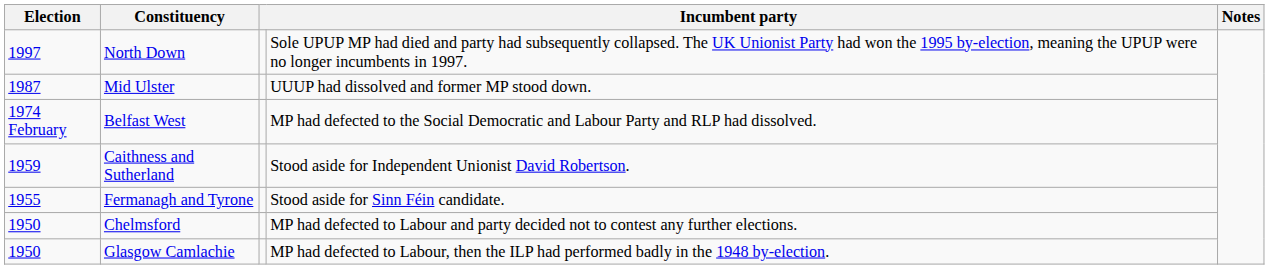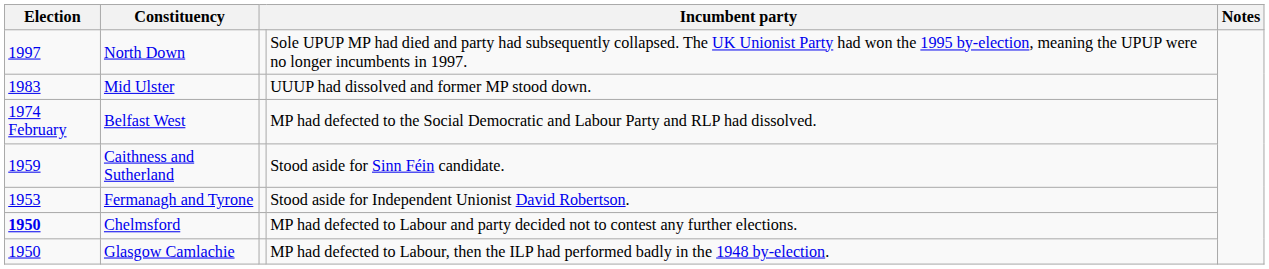 <table class="wikitable">
 <tr>
 <th>Election</th>
 <th>Constituency</th>
 <th colspan=2>Incumbent party</th>
 <th>Notes</th>
 </tr>
 <tr>
 <td><a href='#'>1997</a></td>
 <td><a href='#'>North Down</a></td>
 <td></td>
 <td>Sole UPUP MP had died and party had subsequently collapsed. The <a href='#'>UK Unionist Party</a> had won the <a href='#'>1995 by-election</a>, meaning the UPUP were no longer incumbents in 1997.</td>
 </tr>
 <tr>
-<td><a href='#'>1987</a></td>
+<td><a href='#'>1983</a></td>
 <td><a href='#'>Mid Ulster</a></td>
 <td></td>
 <td>UUUP had dissolved and former MP stood down.</td>
 </tr>
 <tr>
 <td><a href='#'>1974 February</a></td>
 <td><a href='#'>Belfast West</a></td>
 <td></td>
 <td>MP had defected to the Social Democratic and Labour Party and RLP had dissolved.</td>
 </tr>
 <tr>
 <td><a href='#'>1959</a></td>
 <td><a href='#'>Caithness and Sutherland</a></td>
 <td></td>
+<td>Stood aside for <a href='#'>Sinn Féin</a> candidate.</td>
+</tr>
+<tr>
+<td><a href='#'>1953</a></td>
+<td><a href='#'>Fermanagh and Tyrone</a></td>
+<td></td>
 <td>Stood aside for Independent Unionist <a href='#'>David Robertson</a>.</td>
 </tr>
 <tr>
-<td><a href='#'>1955</a></td>
-<td><a href='#'>Fermanagh and Tyrone</a></td>
-<td></td>
-<td>Stood aside for <a href='#'>Sinn Féin</a> candidate.</td>
-</tr>
-<tr>
-<td><a href='#'>1950</a></td>
+<td><strong><a href='#'>1950</a></strong></td>
 <td><a href='#'>Chelmsford</a></td>
 <td></td>
 <td>MP had defected to Labour and party decided not to contest any further elections.</td>
 </tr>
 <tr>
 <td><a href='#'>1950</a></td>
 <td><a href='#'>Glasgow Camlachie</a></td>
 <td></td>
 <td>MP had defected to Labour, then the ILP had performed badly in the <a href='#'>1948 by-election</a>.</td>
 </tr>
 </table>
